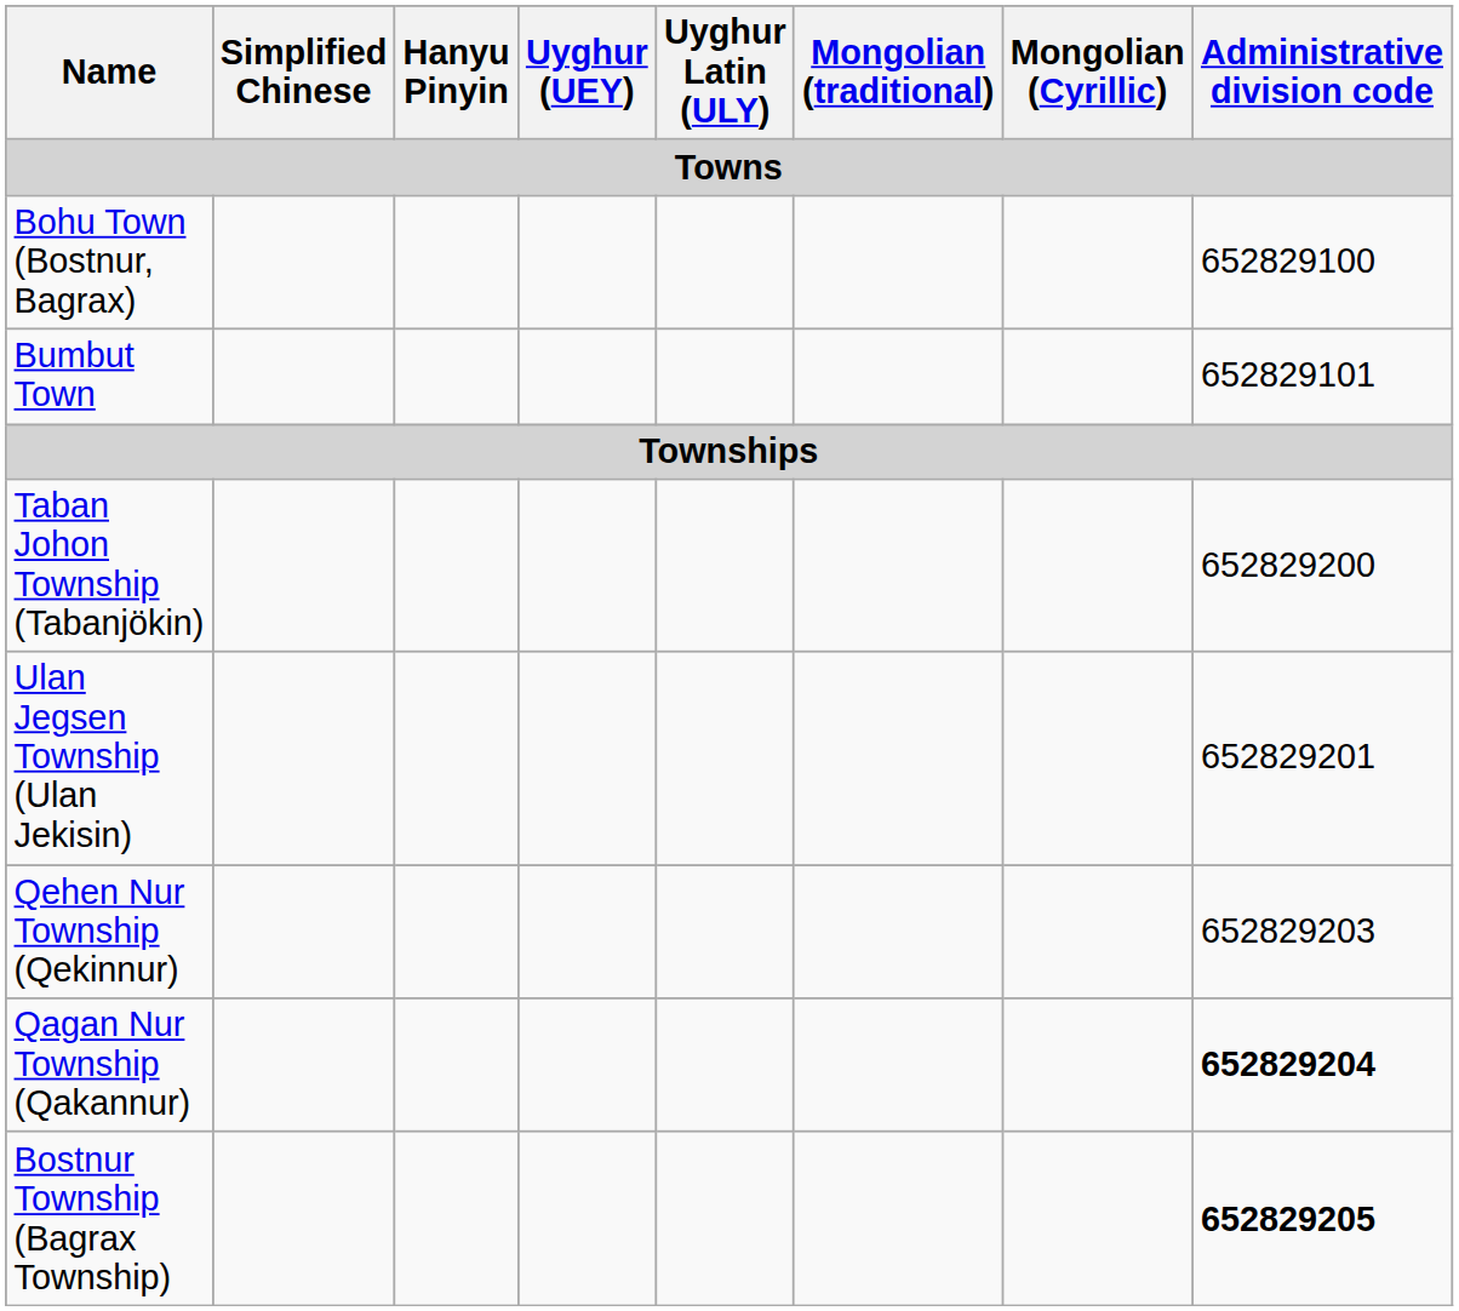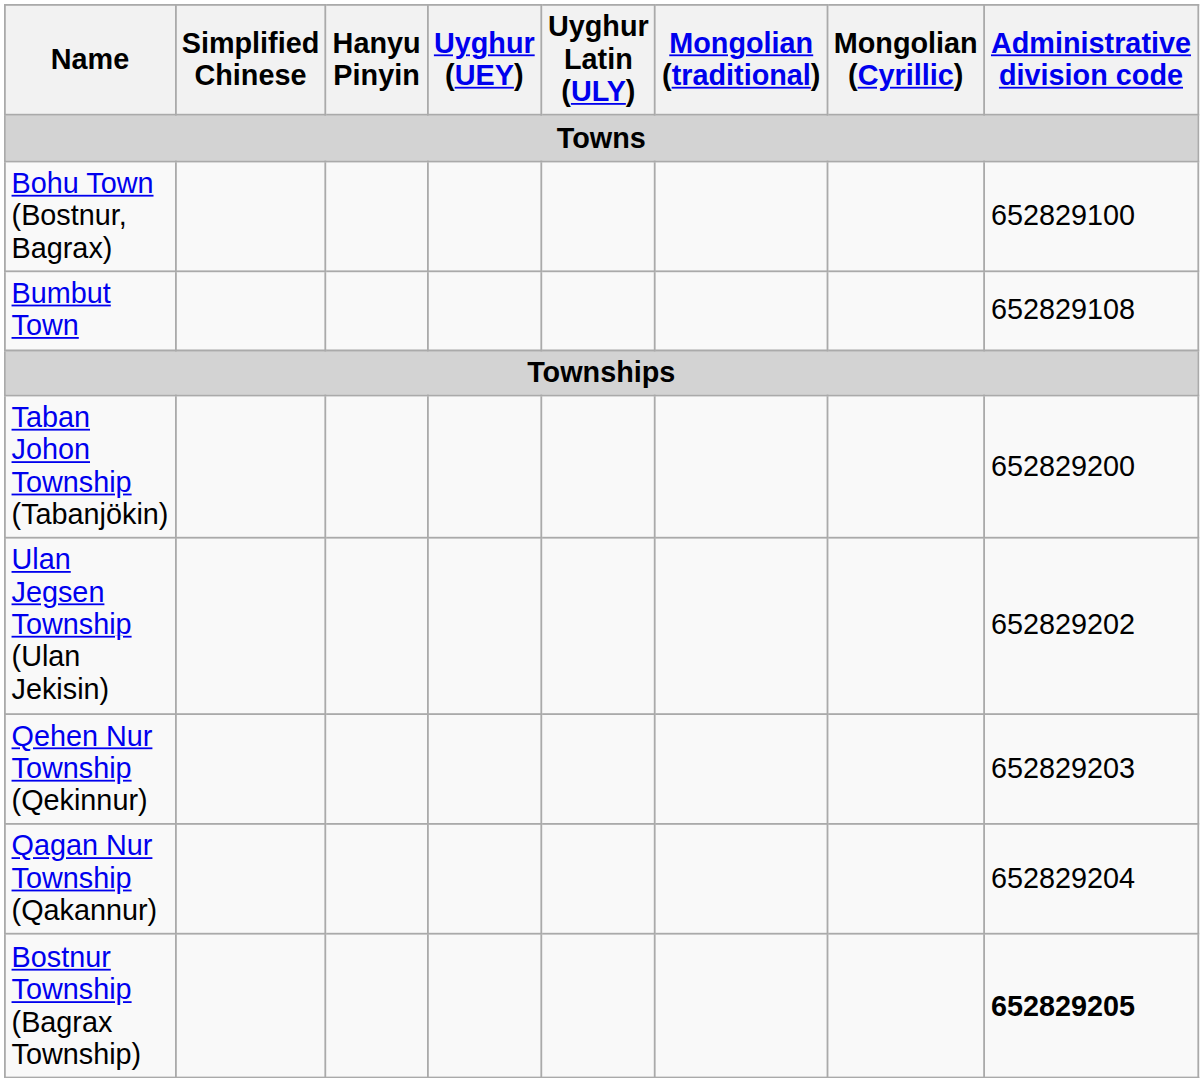 <table class="wikitable" align="center" style="width:50%; border="1">
 <tr>
 <th>Name</th>
 <th>Simplified Chinese</th>
 <th>Hanyu Pinyin</th>
 <th><a href='#'>Uyghur</a> (<a href='#'>UEY</a>)</th>
 <th>Uyghur Latin (<a href='#'>ULY</a>)</th>
 <th><a href='#'>Mongolian</a> (<a href='#'>traditional</a>)</th>
 <th>Mongolian (<a href='#'>Cyrillic</a>)</th>
 <th><a href='#'>Administrative division code</a></th>
 </tr>
 <tr>
 <td colspan="9"  style="text-align:center; background:#d3d3d3;"><strong>Towns</strong></td>
 </tr>
 <tr --------->
 <td><a href='#'>Bohu Town</a><br>(Bostnur, Bagrax)</td>
 <td></td>
 <td></td>
 <td></td>
 <td></td>
 <td></td>
 <td></td>
 <td>652829100</td>
 </tr>
 <tr>
 <td><a href='#'>Bumbut Town</a></td>
 <td></td>
 <td></td>
 <td></td>
 <td></td>
 <td></td>
 <td></td>
-<td>652829101</td>
+<td>652829108</td>
 </tr>
 <tr>
 <td colspan="9"  style="text-align:center; background:#d3d3d3;"><strong>Townships</strong></td>
 </tr>
 <tr --------->
 <td><a href='#'>Taban Johon Township</a><br>(Tabanjökin)</td>
 <td></td>
 <td></td>
 <td></td>
 <td></td>
 <td></td>
 <td></td>
 <td>652829200</td>
 </tr>
 <tr>
 <td><a href='#'>Ulan Jegsen Township</a><br>(Ulan Jekisin)</td>
 <td></td>
 <td></td>
 <td></td>
 <td></td>
 <td></td>
 <td></td>
-<td>652829201</td>
+<td>652829202</td>
 </tr>
 <tr>
 <td><a href='#'>Qehen Nur Township</a><br>(Qekinnur)</td>
 <td></td>
 <td></td>
 <td></td>
 <td></td>
 <td></td>
 <td></td>
 <td>652829203</td>
 </tr>
 <tr>
 <td><a href='#'>Qagan Nur Township</a><br>(Qakannur)</td>
 <td></td>
 <td></td>
 <td></td>
 <td></td>
 <td></td>
 <td></td>
-<td><strong>652829204</strong></td>
+<td>652829204</td>
 </tr>
 <tr>
 <td><a href='#'>Bostnur Township</a><br>(Bagrax Township)</td>
 <td></td>
 <td></td>
 <td></td>
 <td></td>
 <td></td>
 <td></td>
 <td><strong>652829205</strong></td>
 </tr>
 <tr>
 </tr>
 </table>
